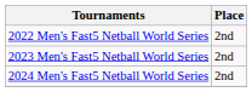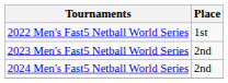 <table class="wikitable collapsible">
 <tr>
 <th>Tournaments</th>
 <th>Place</th>
 </tr>
 <tr>
 <td><a href='#'>2022 Men's Fast5 Netball World Series</a></td>
-<td>2nd</td>
+<td>1st</td>
 </tr>
 <tr>
 <td><a href='#'>2023 Men's Fast5 Netball World Series</a></td>
 <td>2nd</td>
 </tr>
 <tr>
 <td><a href='#'>2024 Men's Fast5 Netball World Series</a></td>
 <td>2nd</td>
 </tr>
 <tr>
 </tr>
 </table>
